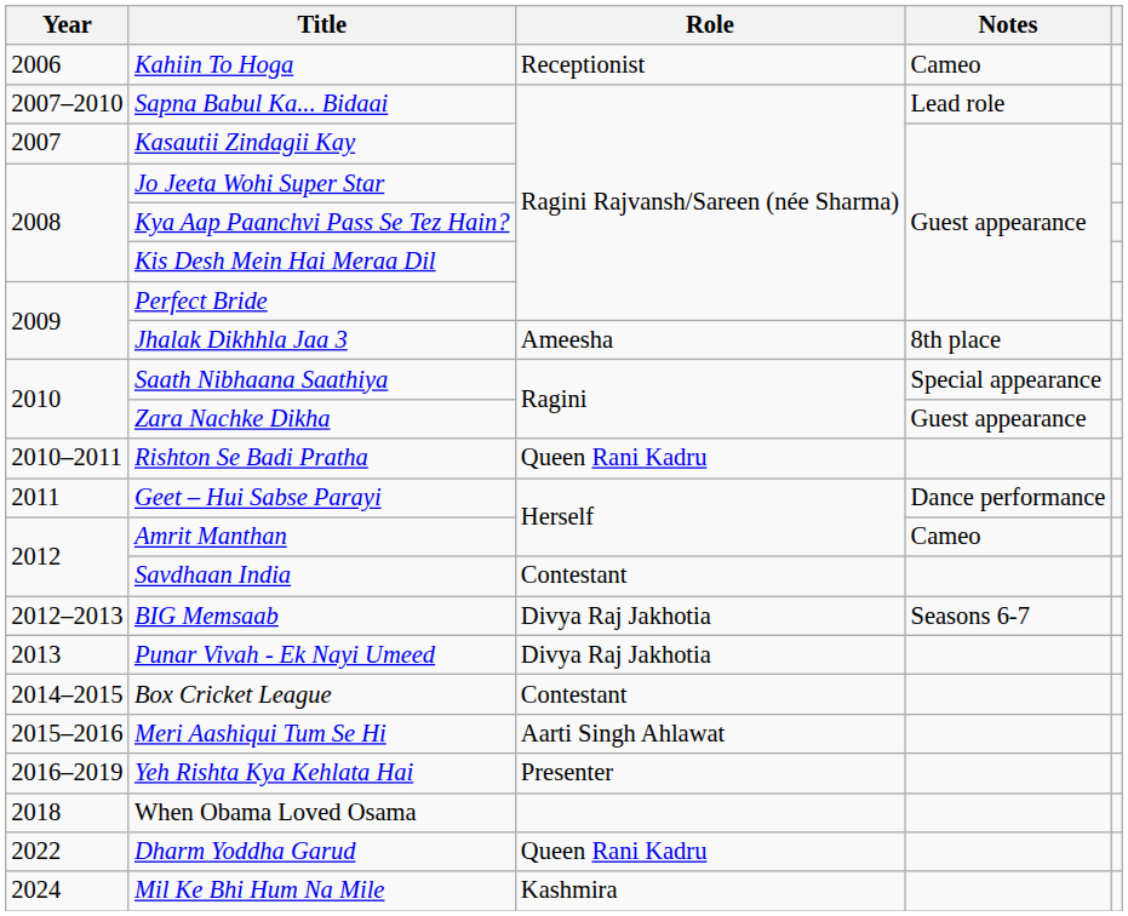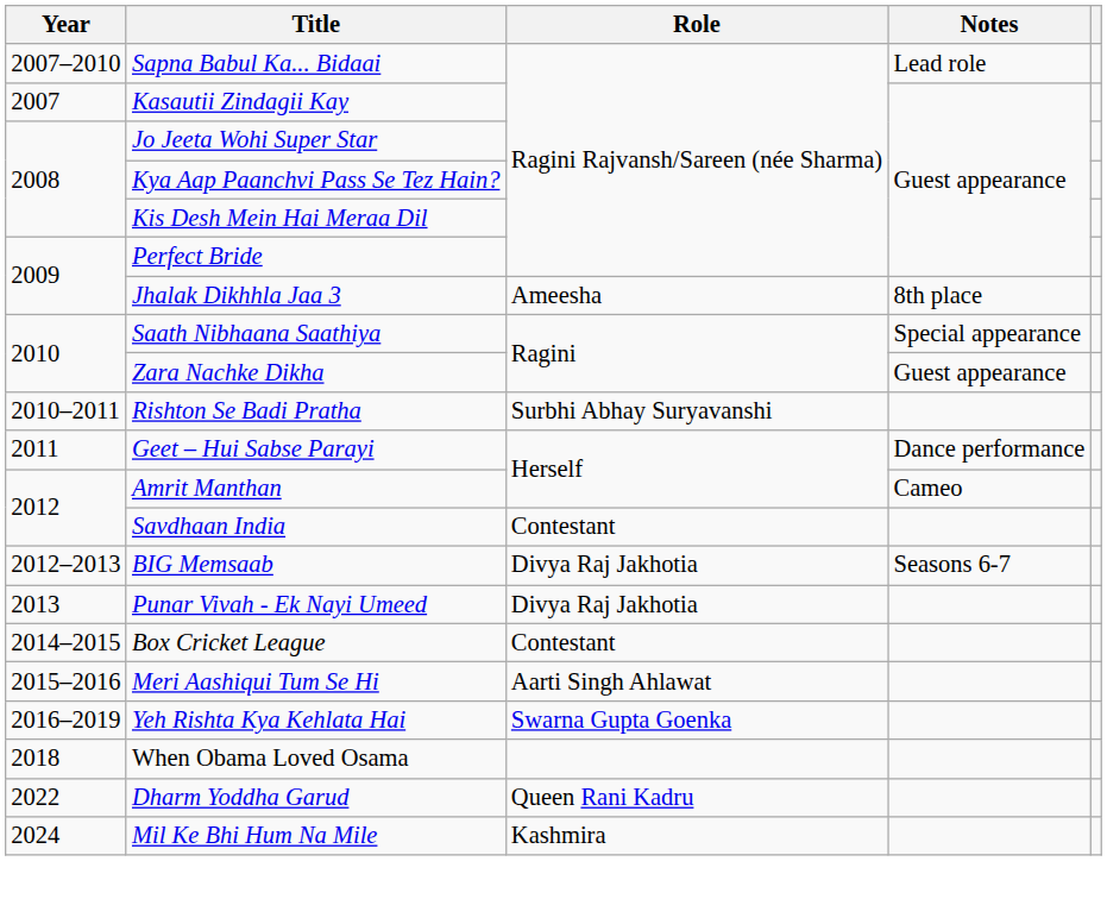 <table class="wikitable">
 <tr>
 <th>Year</th>
 <th>Title</th>
 <th>Role</th>
 <th>Notes</th>
 <th></th>
-</tr>
-<tr>
-<td>2006</td>
-<td><em><a href='#'>Kahiin To Hoga</a></em></td>
-<td>Receptionist</td>
-<td>Cameo</td>
-<td></td>
 </tr>
 <tr>
 <td>2007–2010</td>
 <td><em><a href='#'>Sapna Babul Ka... Bidaai</a></em></td>
 <td rowspan="6">Ragini Rajvansh/Sareen (née Sharma)</td>
 <td>Lead role</td>
 </tr>
 <tr>
 <td>2007</td>
 <td><em> <a href='#'>Kasautii Zindagii Kay</a></em></td>
 <td rowspan="5">Guest appearance</td>
 <td></td>
 </tr>
 <tr>
 <td rowspan="3">2008</td>
 <td><em><a href='#'>Jo Jeeta Wohi Super Star</a></em></td>
 <td></td>
 </tr>
 <tr>
 <td><em><a href='#'>Kya Aap Paanchvi Pass Se Tez Hain?</a></em></td>
 <td></td>
 </tr>
 <tr>
 <td><em><a href='#'>Kis Desh Mein Hai Meraa Dil</a></em></td>
 <td></td>
 </tr>
 <tr>
 <td rowspan="2">2009</td>
 <td><em><a href='#'>Perfect Bride</a></em></td>
 <td></td>
 </tr>
 <tr>
 <td><em><a href='#'>Jhalak Dikhhla Jaa 3</a></em></td>
 <td>Ameesha</td>
 <td>8th place</td>
 <td></td>
 </tr>
 <tr>
 <td rowspan="2">2010</td>
 <td><em><a href='#'>Saath Nibhaana Saathiya</a></em></td>
 <td rowspan="2">Ragini</td>
 <td>Special appearance</td>
 <td></td>
 </tr>
 <tr>
 <td><em><a href='#'>Zara Nachke Dikha</a></em></td>
 <td>Guest appearance</td>
 <td></td>
 </tr>
 <tr>
 <td>2010–2011</td>
 <td><em><a href='#'>Rishton Se Badi Pratha</a></em></td>
-<td>Queen <a href='#'>Rani Kadru</a></td>
+<td>Surbhi Abhay Suryavanshi</td>
 <td></td>
 <td></td>
 </tr>
 <tr>
 <td>2011</td>
 <td><em><a href='#'>Geet – Hui Sabse Parayi</a></em></td>
 <td rowspan="2">Herself</td>
 <td>Dance performance</td>
 <td></td>
 </tr>
 <tr>
 <td rowspan="2">2012</td>
 <td><em><a href='#'>Amrit Manthan</a></em></td>
 <td>Cameo</td>
 <td></td>
 </tr>
 <tr>
 <td><em><a href='#'>Savdhaan India</a></em></td>
 <td>Contestant</td>
 <td></td>
 <td></td>
 </tr>
 <tr>
 <td>2012–2013</td>
 <td><em><a href='#'>BIG Memsaab</a></em></td>
 <td>Divya Raj Jakhotia</td>
 <td>Seasons 6-7</td>
 <td></td>
 </tr>
 <tr>
 <td>2013</td>
 <td><em><a href='#'>Punar Vivah - Ek Nayi Umeed</a></em></td>
 <td>Divya Raj Jakhotia</td>
 <td></td>
 <td></td>
 </tr>
 <tr>
 <td>2014–2015</td>
 <td><em>Box Cricket League</em></td>
 <td>Contestant</td>
 <td></td>
 <td></td>
 </tr>
 <tr>
 <td>2015–2016</td>
 <td><em><a href='#'>Meri Aashiqui Tum Se Hi</a></em></td>
 <td>Aarti Singh Ahlawat</td>
 <td></td>
 <td></td>
 </tr>
 <tr>
 <td>2016–2019</td>
 <td><em><a href='#'>Yeh Rishta Kya Kehlata Hai</a></em></td>
-<td>Presenter</td>
+<td><a href='#'> Swarna Gupta Goenka</a></td>
 <td></td>
 <td></td>
 </tr>
 <tr>
 <td>2018</td>
 <td>When Obama Loved Osama</td>
 <td></td>
 <td></td>
 <td></td>
 </tr>
 <tr>
 <td>2022</td>
 <td><em><a href='#'>Dharm Yoddha Garud</a></em></td>
 <td>Queen <a href='#'>Rani Kadru</a></td>
 <td></td>
 <td></td>
 </tr>
 <tr>
 <td>2024</td>
 <td><em><a href='#'>Mil Ke Bhi Hum Na Mile</a></em></td>
 <td>Kashmira</td>
 <td></td>
 <td></td>
 </tr>
 </table>
